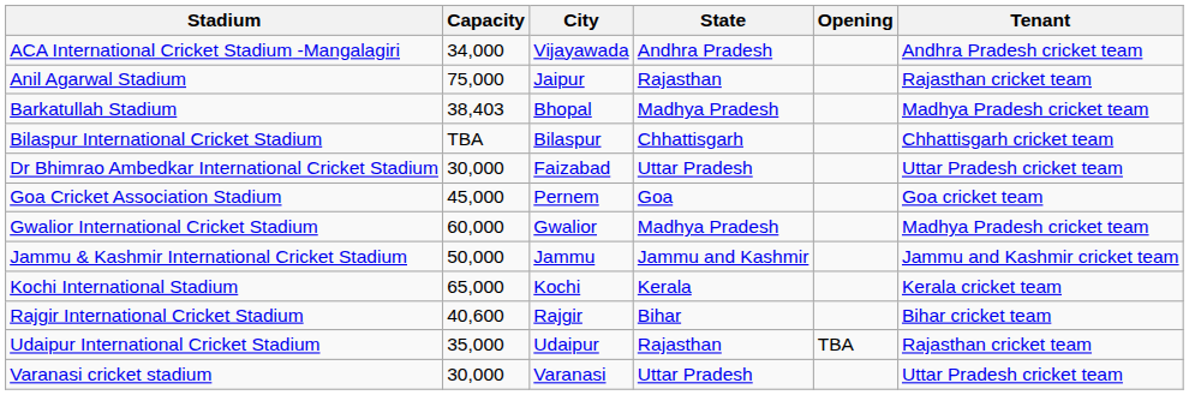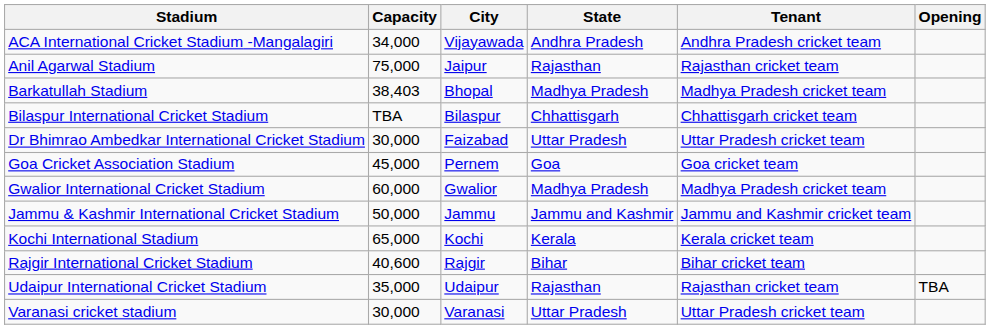 <table class="wikitable sortable collapsible static-row-numbers" style="font-size: 90%">
 <tr>
 <th>Stadium</th>
 <th>Capacity</th>
 <th>City</th>
 <th>State</th>
+<th>Tenant</th>
 <th>Opening</th>
-<th>Tenant</th>
 </tr>
 <tr>
 <td><a href='#'>ACA International Cricket Stadium</a><a href='#'> -Mangalagiri</a></td>
 <td>34,000</td>
 <td><a href='#'>Vijayawada</a></td>
 <td><a href='#'>Andhra Pradesh</a></td>
+<td><a href='#'>Andhra Pradesh cricket team</a></td>
 <td></td>
-<td><a href='#'>Andhra Pradesh cricket team</a></td>
 </tr>
 <tr>
 <td><a href='#'>Anil Agarwal Stadium</a></td>
 <td>75,000</td>
 <td><a href='#'>Jaipur</a></td>
 <td><a href='#'>Rajasthan</a></td>
+<td><a href='#'>Rajasthan cricket team</a></td>
 <td></td>
-<td><a href='#'>Rajasthan cricket team</a></td>
 </tr>
 <tr>
 <td><a href='#'>Barkatullah Stadium</a></td>
 <td>38,403</td>
 <td><a href='#'>Bhopal</a></td>
 <td><a href='#'>Madhya Pradesh</a></td>
+<td><a href='#'>Madhya Pradesh cricket team</a></td>
 <td></td>
-<td><a href='#'>Madhya Pradesh cricket team</a></td>
 </tr>
 <tr>
 <td><a href='#'>Bilaspur International Cricket Stadium</a></td>
 <td>TBA</td>
 <td><a href='#'>Bilaspur</a></td>
 <td><a href='#'>Chhattisgarh</a></td>
+<td><a href='#'>Chhattisgarh cricket team</a></td>
 <td></td>
-<td><a href='#'>Chhattisgarh cricket team</a></td>
 </tr>
 <tr>
 <td><a href='#'>Dr Bhimrao Ambedkar International Cricket Stadium</a></td>
 <td>30,000</td>
 <td><a href='#'>Faizabad</a></td>
 <td><a href='#'>Uttar Pradesh</a></td>
+<td><a href='#'>Uttar Pradesh cricket team</a></td>
 <td></td>
-<td><a href='#'>Uttar Pradesh cricket team</a></td>
 </tr>
 <tr>
 <td><a href='#'>Goa Cricket Association Stadium</a></td>
 <td>45,000</td>
 <td><a href='#'>Pernem</a></td>
 <td><a href='#'>Goa</a></td>
+<td><a href='#'>Goa cricket team</a></td>
 <td></td>
-<td><a href='#'>Goa cricket team</a></td>
 </tr>
 <tr>
 <td><a href='#'>Gwalior International Cricket Stadium</a></td>
 <td>60,000</td>
 <td><a href='#'>Gwalior</a></td>
 <td><a href='#'>Madhya Pradesh</a></td>
+<td><a href='#'>Madhya Pradesh cricket team</a></td>
 <td></td>
-<td><a href='#'>Madhya Pradesh cricket team</a></td>
 </tr>
 <tr>
 <td><a href='#'>Jammu & Kashmir International Cricket Stadium</a></td>
 <td>50,000</td>
 <td><a href='#'>Jammu</a></td>
 <td><a href='#'>Jammu and Kashmir</a></td>
+<td><a href='#'>Jammu and Kashmir cricket team</a></td>
 <td></td>
-<td><a href='#'>Jammu and Kashmir cricket team</a></td>
 </tr>
 <tr>
 <td><a href='#'>Kochi International Stadium</a></td>
 <td>65,000</td>
 <td><a href='#'>Kochi</a></td>
 <td><a href='#'>Kerala</a></td>
+<td><a href='#'>Kerala cricket team</a></td>
 <td></td>
-<td><a href='#'>Kerala cricket team</a></td>
 </tr>
 <tr>
 <td><a href='#'>Rajgir International Cricket Stadium</a></td>
 <td>40,600</td>
 <td><a href='#'>Rajgir</a></td>
 <td><a href='#'>Bihar</a></td>
+<td><a href='#'>Bihar cricket team</a></td>
 <td></td>
-<td><a href='#'>Bihar cricket team</a></td>
 </tr>
 <tr>
 <td><a href='#'>Udaipur International Cricket Stadium</a></td>
 <td>35,000</td>
 <td><a href='#'>Udaipur</a></td>
 <td><a href='#'>Rajasthan</a></td>
+<td><a href='#'>Rajasthan cricket team</a></td>
 <td>TBA</td>
-<td><a href='#'>Rajasthan cricket team</a></td>
 </tr>
 <tr>
 <td><a href='#'>Varanasi cricket stadium</a></td>
 <td>30,000</td>
 <td><a href='#'>Varanasi</a></td>
 <td><a href='#'>Uttar Pradesh</a></td>
+<td><a href='#'>Uttar Pradesh cricket team</a></td>
 <td></td>
-<td><a href='#'>Uttar Pradesh cricket team</a></td>
 </tr>
 </table>
